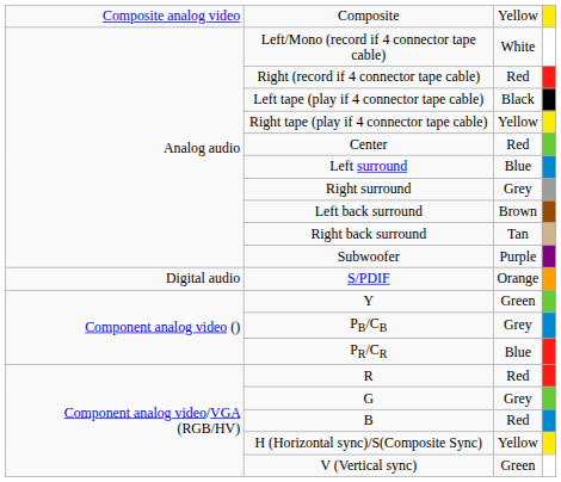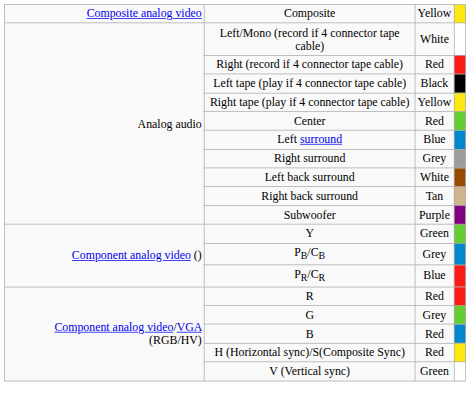 <table class="wikitable"  style="margin:auto; text-align:center;">
 <tr>
 <td align="right"><a href='#'>Composite analog video</a></td>
 <td>Composite</td>
 <td>Yellow</td>
 <td style="background:#fde910; ">  </td>
 </tr>
 <tr>
 <td style="text-align:right;" rowspan="10">Analog audio</td>
 <td>Left/Mono (record if 4 connector tape cable)</td>
 <td>White</td>
 <td style="background:#fff;">  </td>
 </tr>
 <tr>
 <td>Right (record if 4 connector tape cable)</td>
 <td>Red</td>
 <td style="background:#fd1b14; ">  </td>
 </tr>
 <tr>
 <td>Left tape (play if 4 connector tape cable)</td>
 <td>Black</td>
 <td style="background:#000000; ">  </td>
 </tr>
 <tr>
 <td>Right tape (play if 4 connector tape cable)</td>
 <td>Yellow</td>
 <td style="background:#fde910; ">  </td>
 </tr>
 <tr>
 <td>Center</td>
 <td>Red</td>
 <td style="background:#6c3;">  </td>
 </tr>
 <tr>
 <td>Left <a href='#'>surround</a></td>
 <td>Blue</td>
 <td style="background:#0088ce; ">  </td>
 </tr>
 <tr>
 <td>Right surround</td>
 <td>Grey</td>
 <td style="background:#9d9d9d; ">  </td>
 </tr>
 <tr>
 <td>Left back surround</td>
-<td>Brown</td>
+<td>White</td>
 <td style="background:#964b00; ">  </td>
 </tr>
 <tr>
 <td>Right back surround</td>
 <td>Tan</td>
 <td style="background:tan;">  </td>
 </tr>
 <tr>
 <td>Subwoofer</td>
 <td>Purple</td>
 <td style="background:purple;">  </td>
-</tr>
-<tr>
-<td align="right">Digital audio</td>
-<td><a href='#'>S/PDIF</a></td>
-<td>Orange</td>
-<td style="background:#ffa000; ">  </td>
 </tr>
 <tr>
 <td style="text-align:right;" rowspan="3"><a href='#'>Component analog video</a> (<a href='#'></a>)</td>
 <td>Y</td>
 <td>Green</td>
 <td style="background:#6c3;">  </td>
 </tr>
 <tr>
 <td>P<sub>B</sub>/C<sub>B</sub></td>
 <td>Grey</td>
 <td style="background:#0088ce; ">  </td>
 </tr>
 <tr>
 <td>P<sub>R</sub>/C<sub>R</sub></td>
 <td>Blue</td>
 <td style="background:#fd1b14; ">  </td>
 </tr>
 <tr>
 <td style="text-align:right;" rowspan="5"><a href='#'>Component analog video</a>/<a href='#'>VGA</a> (RGB/HV)</td>
 <td>R</td>
 <td>Red</td>
 <td style="background:#fd1b14; ">  </td>
 </tr>
 <tr>
 <td>G</td>
 <td>Grey</td>
 <td style="background:#6c3;">  </td>
 </tr>
 <tr>
 <td>B</td>
 <td>Red</td>
 <td style="background:#0088ce; ">  </td>
 </tr>
 <tr>
 <td>H (Horizontal sync)/S(Composite Sync)</td>
-<td>Yellow</td>
+<td>Red</td>
 <td style="background:#fde910; ">  </td>
 </tr>
 <tr>
 <td>V (Vertical sync)</td>
 <td>Green</td>
 <td style="background:#fff;">  </td>
 </tr>
 </table>
